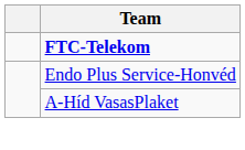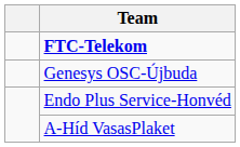 <table class="wikitable" style="text-align:center">
 <tr>
 <th width=25></th>
 <th>Team</th>
 </tr>
 <tr>
 <td></td>
 <td align=left> <strong><a href='#'>FTC-Telekom</a></strong></td>
 </tr>
 <tr>
+<td></td>
+<td align=left> <a href='#'>Genesys OSC-Újbuda</a></td>
+</tr>
+<tr>
 <td rowspan=2></td>
 <td align=left> <a href='#'>Endo Plus Service-Honvéd</a></td>
 </tr>
 <tr>
 <td align=left> <a href='#'>A-Híd VasasPlaket</a></td>
 </tr>
 </table>
